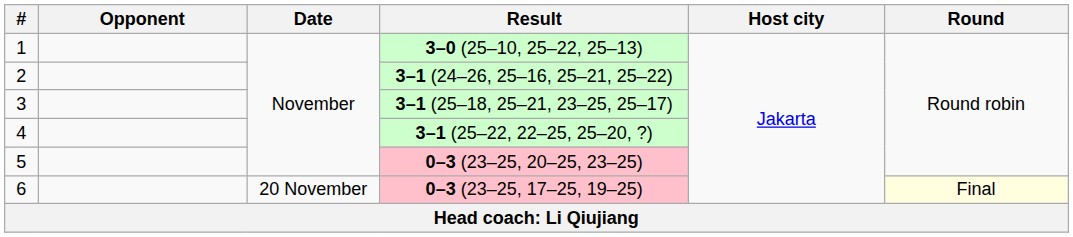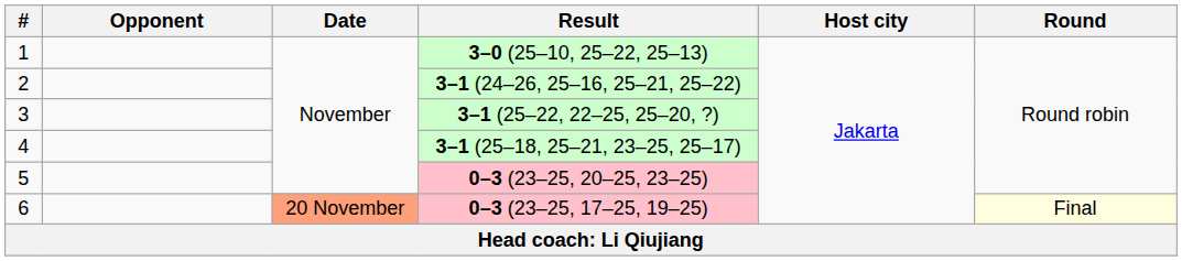 <table class="wikitable" style="text-align: center;font-size:90%;">
 <tr>
 <th width=20>#</th>
 <th width=160>Opponent</th>
 <th width=100>Date</th>
 <th width=240>Result</th>
 <th width=150>Host city</th>
 <th width=140>Round</th>
 </tr>
 <tr>
 <td>1</td>
 <td align=left></td>
 <td rowspan=5>November</td>
 <td bgcolor=ccffcc><strong>3–0</strong> (25–10, 25–22, 25–13)</td>
 <td rowspan=6> <a href='#'>Jakarta</a></td>
 <td rowspan=5>Round robin</td>
 </tr>
 <tr>
 <td>2</td>
 <td align=left></td>
 <td bgcolor=ccffcc><strong>3–1</strong> (24–26, 25–16, 25–21, 25–22)</td>
 </tr>
 <tr>
 <td>3</td>
 <td align=left></td>
-<td bgcolor=ccffcc><strong>3–1</strong> (25–18, 25–21, 23–25, 25–17)</td>
+<td bgcolor=ccffcc><strong>3–1</strong> (25–22, 22–25, 25–20, ?)</td>
 </tr>
 <tr>
 <td>4</td>
 <td align=left></td>
-<td bgcolor=ccffcc><strong>3–1</strong> (25–22, 22–25, 25–20, ?)</td>
+<td bgcolor=ccffcc><strong>3–1</strong> (25–18, 25–21, 23–25, 25–17)</td>
 </tr>
 <tr>
 <td>5</td>
 <td align=left></td>
 <td bgcolor=pink><strong>0–3</strong> (23–25, 20–25, 23–25)</td>
 </tr>
 <tr>
 <td>6</td>
 <td align=left></td>
-<td>20 November</td>
+<td style="background: lightsalmon;">20 November</td>
 <td bgcolor=pink><strong>0–3</strong> (23–25, 17–25, 19–25)</td>
 <td style="background: lightyellow;">Final</td>
 </tr>
 <tr>
 <th colspan=6>Head coach:  Li Qiujiang</th>
 </tr>
 </table>
